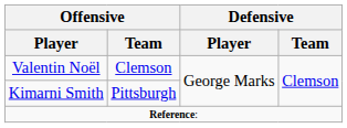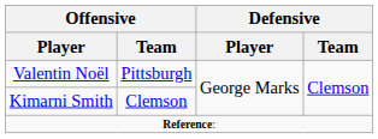 <table class="wikitable" style="text-align: center;">
 <tr>
 <th colspan="2">Offensive</th>
 <th colspan="2">Defensive</th>
 </tr>
 <tr>
 <th>Player</th>
 <th>Team</th>
 <th>Player</th>
 <th>Team</th>
 </tr>
 <tr>
 <td><a href='#'>Valentin Noël</a></td>
-<td><a href='#'>Clemson</a></td>
+<td><a href='#'>Pittsburgh</a></td>
 <td rowspan=2>George Marks</td>
 <td rowspan=2><a href='#'>Clemson</a></td>
 </tr>
 <tr>
 <td><a href='#'>Kimarni Smith</a></td>
-<td><a href='#'>Pittsburgh</a></td>
+<td><a href='#'>Clemson</a></td>
 </tr>
 <tr>
 <td colspan="4"  style="font-size:8pt; text-align:center;"><strong>Reference</strong>:</td>
 </tr>
 </table>
